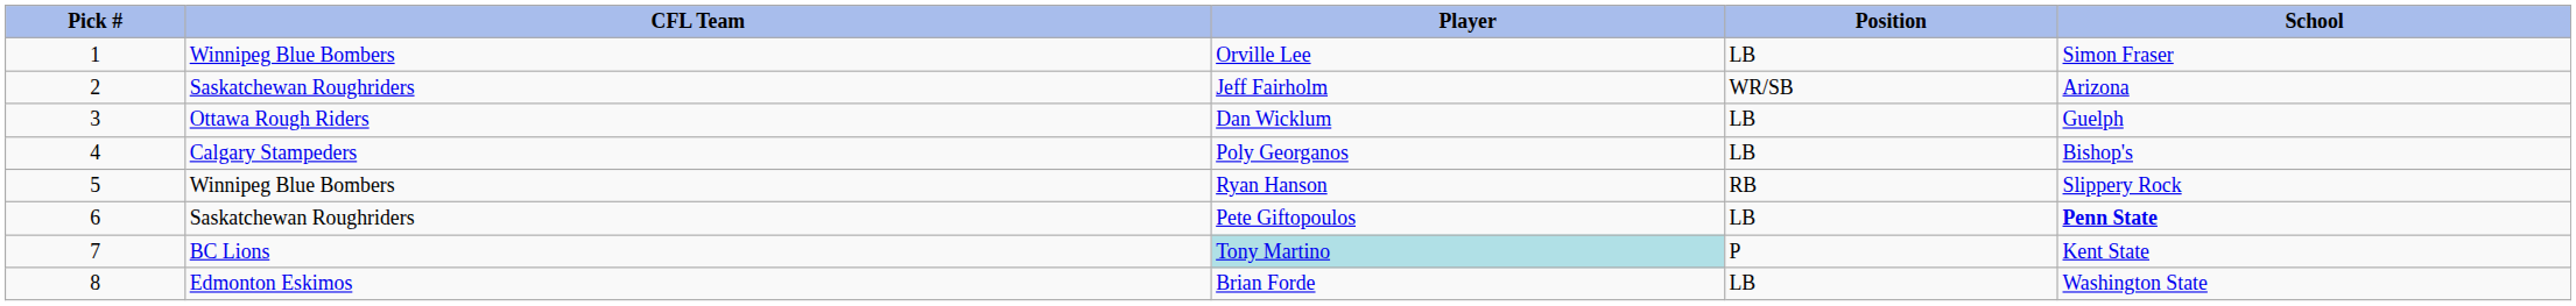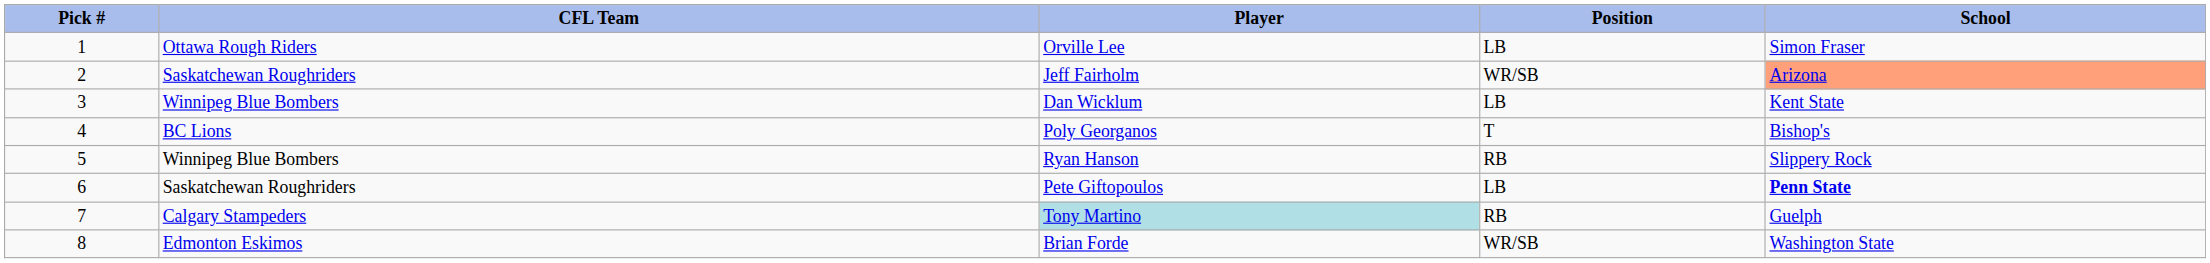 <table class="wikitable" style="width: 100%">
 <tr>
 <th style="background:#a8bdec; width:7%;">Pick #</th>
 <th style="width:40%; background:#a8bdec;">CFL Team</th>
 <th style="width:20%; background:#a8bdec;">Player</th>
 <th style="width:13%; background:#a8bdec;">Position</th>
 <th style="width:20%; background:#a8bdec;">School</th>
 </tr>
 <tr>
 <td align=center>1</td>
-<td><a href='#'>Winnipeg Blue Bombers</a></td>
+<td><a href='#'>Ottawa Rough Riders</a></td>
 <td><a href='#'>Orville Lee</a></td>
 <td>LB</td>
 <td><a href='#'>Simon Fraser</a></td>
 </tr>
 <tr>
 <td align=center>2</td>
 <td><a href='#'>Saskatchewan Roughriders</a></td>
 <td><a href='#'>Jeff Fairholm</a></td>
 <td>WR/SB</td>
-<td><a href='#'>Arizona</a></td>
+<td style="background: lightsalmon;"><a href='#'>Arizona</a></td>
 </tr>
 <tr>
 <td align=center>3</td>
-<td><a href='#'>Ottawa Rough Riders</a></td>
+<td><a href='#'>Winnipeg Blue Bombers</a></td>
 <td><a href='#'>Dan Wicklum</a></td>
 <td>LB</td>
-<td><a href='#'>Guelph</a></td>
+<td><a href='#'>Kent State</a></td>
 </tr>
 <tr>
 <td align=center>4</td>
-<td><a href='#'>Calgary Stampeders</a></td>
+<td><a href='#'>BC Lions</a></td>
 <td><a href='#'>Poly Georganos</a></td>
-<td>LB</td>
+<td>T</td>
 <td><a href='#'>Bishop's</a></td>
 </tr>
 <tr>
 <td align=center>5</td>
 <td>Winnipeg Blue Bombers</td>
 <td><a href='#'>Ryan Hanson</a></td>
 <td>RB</td>
 <td><a href='#'>Slippery Rock</a></td>
 </tr>
 <tr>
 <td align=center>6</td>
 <td>Saskatchewan Roughriders</td>
 <td><a href='#'>Pete Giftopoulos</a></td>
 <td>LB</td>
 <td><strong><a href='#'>Penn State</a></strong></td>
 </tr>
 <tr>
 <td align=center>7</td>
-<td><a href='#'>BC Lions</a></td>
+<td><a href='#'>Calgary Stampeders</a></td>
 <td style="background:#b0e0e6;"><a href='#'>Tony Martino</a></td>
-<td>P</td>
-<td><a href='#'>Kent State</a></td>
+<td>RB</td>
+<td><a href='#'>Guelph</a></td>
 </tr>
 <tr>
 <td align=center>8</td>
 <td><a href='#'>Edmonton Eskimos</a></td>
 <td><a href='#'>Brian Forde</a></td>
-<td>LB</td>
+<td>WR/SB</td>
 <td><a href='#'>Washington State</a></td>
 </tr>
 </table>
